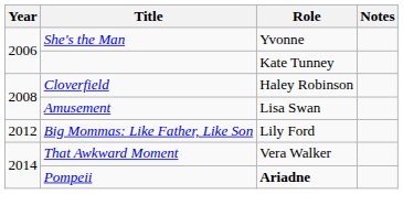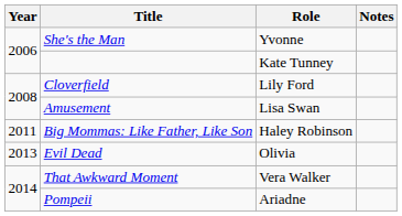 <table class="wikitable sortable">
 <tr>
 <th>Year</th>
 <th>Title</th>
 <th>Role</th>
 <th>Notes</th>
 </tr>
 <tr>
 <td rowspan="2">2006</td>
 <td><em><a href='#'>She's the Man</a></em></td>
 <td>Yvonne</td>
 <td></td>
 </tr>
 <tr>
 <td><em></em></td>
 <td>Kate Tunney</td>
 <td></td>
 </tr>
 <tr>
 <td rowspan="2">2008</td>
 <td><em><a href='#'>Cloverfield</a></em></td>
-<td>Haley Robinson</td>
+<td>Lily Ford</td>
 <td></td>
 </tr>
 <tr>
 <td><em><a href='#'>Amusement</a></em></td>
 <td>Lisa Swan</td>
 <td></td>
 </tr>
 <tr>
-<td>2012</td>
+<td>2011</td>
 <td><em><a href='#'>Big Mommas: Like Father, Like Son</a></em></td>
-<td>Lily Ford</td>
+<td>Haley Robinson</td>
+<td></td>
+</tr>
+<tr>
+<td>2013</td>
+<td><em><a href='#'>Evil Dead</a></em></td>
+<td>Olivia</td>
 <td></td>
 </tr>
 <tr>
 <td rowspan="2">2014</td>
 <td><em><a href='#'>That Awkward Moment</a></em></td>
 <td>Vera Walker</td>
 <td></td>
 </tr>
 <tr>
 <td><em><a href='#'>Pompeii</a></em></td>
-<td><strong>Ariadne</strong></td>
+<td>Ariadne</td>
 <td></td>
 </tr>
 </table>
